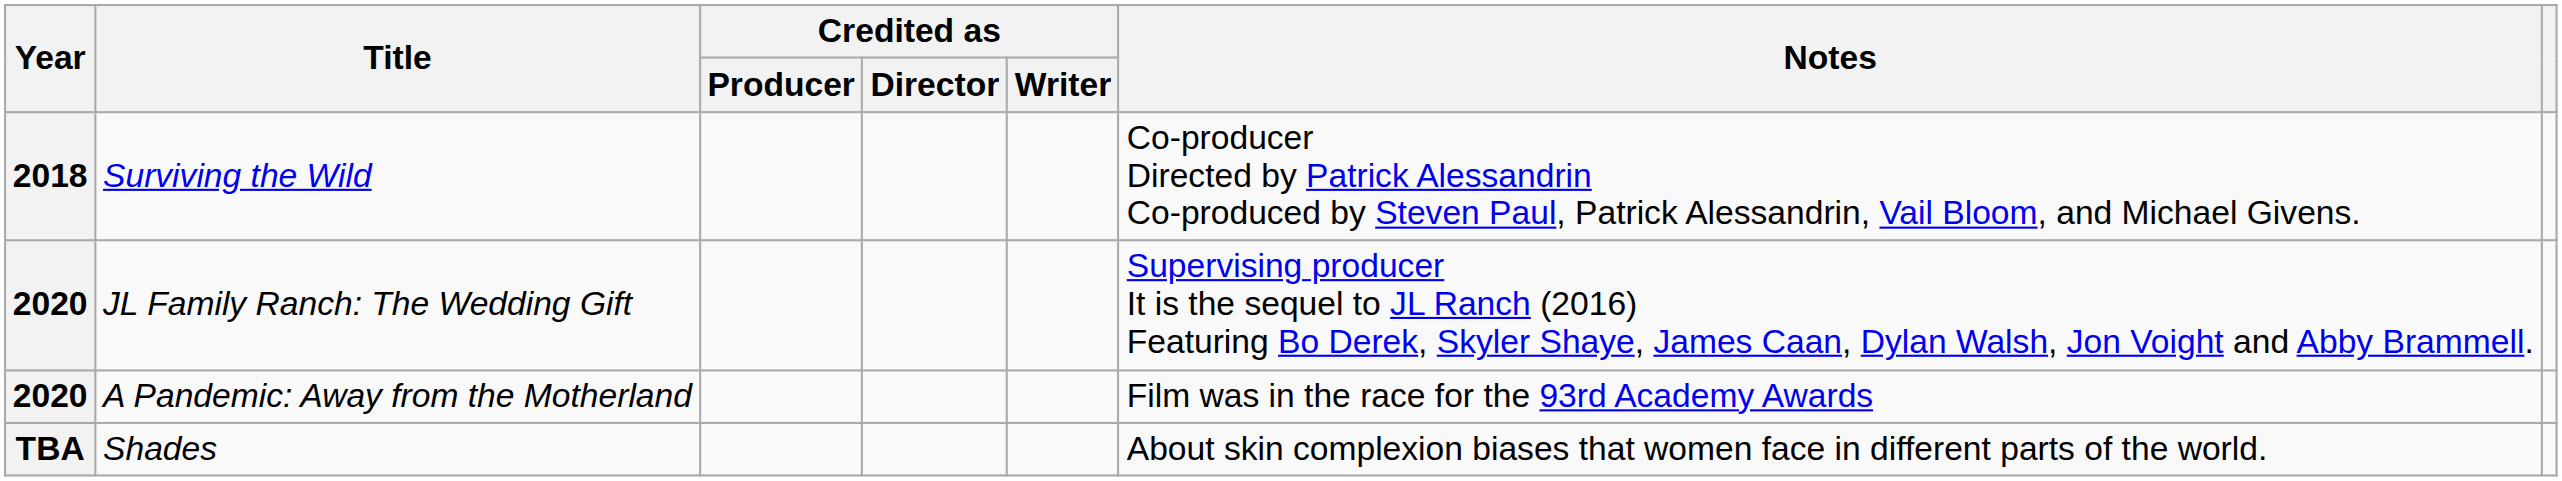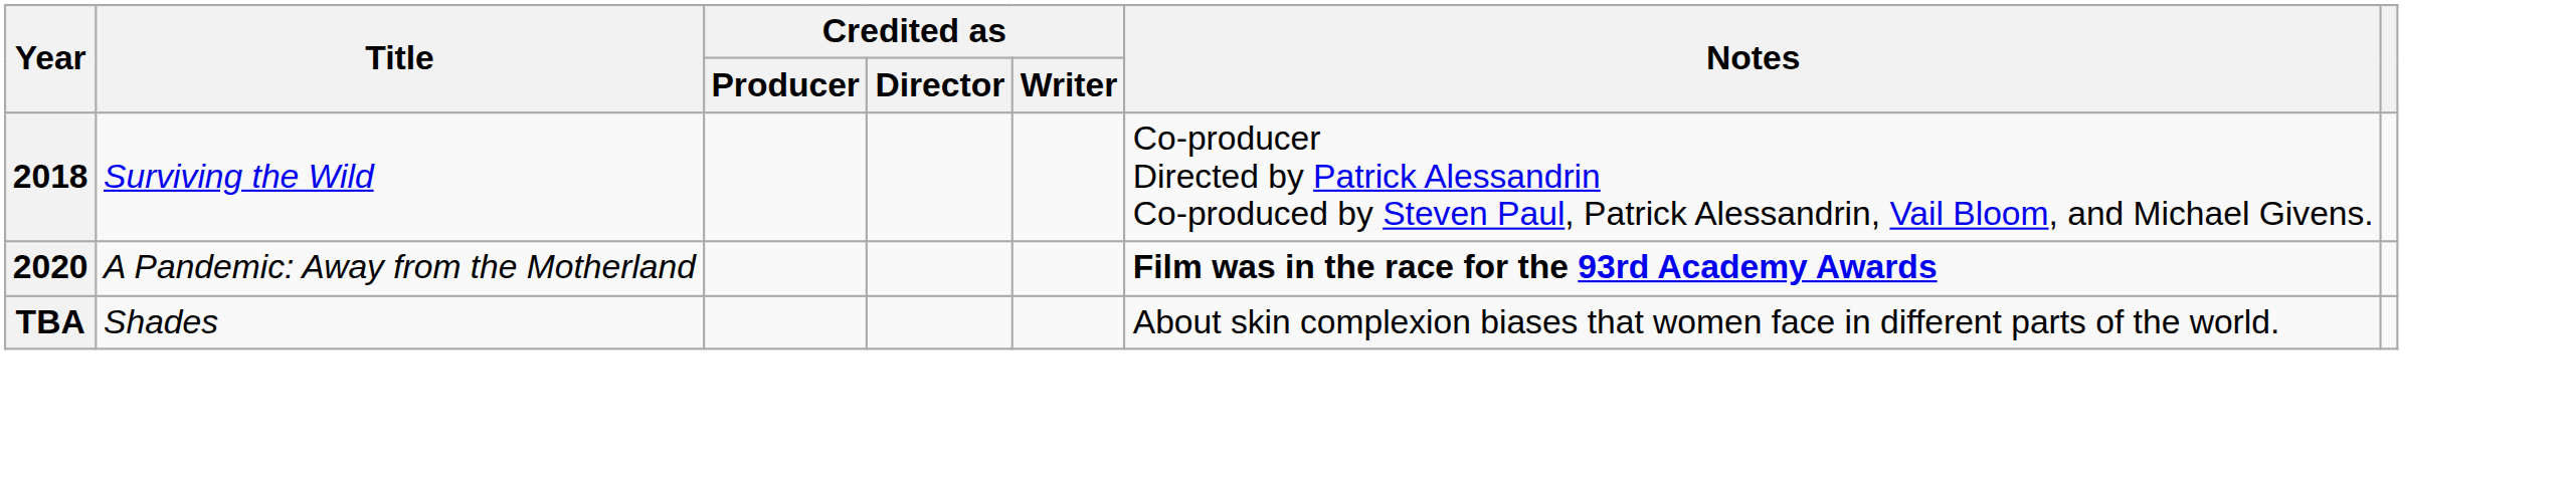 <table class="wikitable sortable plainrowheaders">
 <tr>
 <th scope="col" rowspan="2">Year</th>
 <th rowspan="2" scope="col">Title</th>
 <th colspan="3" scope="col">Credited as</th>
 <th rowspan="2" scope="col" class="unsortable">Notes</th>
 <th rowspan="2" scope="col" class="unsortable"></th>
 </tr>
 <tr>
 <th>Producer</th>
 <th>Director</th>
 <th>Writer</th>
 </tr>
 <tr>
 <th scope="row">2018</th>
 <td><em><a href='#'>Surviving the Wild</a></em></td>
 <td></td>
 <td></td>
 <td></td>
 <td>Co-producer <br>Directed by <a href='#'>Patrick Alessandrin</a><br> Co-produced by <a href='#'>Steven Paul</a>, Patrick Alessandrin, <a href='#'>Vail Bloom</a>,  and Michael Givens.</td>
 <td style="text-align:center;"></td>
 </tr>
 <tr>
 <th scope="row">2020</th>
-<td><em>JL Family Ranch: The Wedding Gift</em></td>
-<td></td>
-<td></td>
-<td></td>
-<td><a href='#'>Supervising producer</a><br>It is the sequel to <a href='#'>JL Ranch</a> (2016)<br> Featuring <a href='#'>Bo Derek</a>, <a href='#'>Skyler Shaye</a>, <a href='#'>James Caan</a>, <a href='#'>Dylan Walsh</a>, <a href='#'>Jon Voight</a> and <a href='#'>Abby Brammell</a>.</td>
-<td style="text-align:center;"></td>
-</tr>
-<tr>
-<th scope="row">2020</th>
 <td><em>A Pandemic: Away from the Motherland</em></td>
 <td></td>
 <td></td>
 <td></td>
-<td>Film was in the race for the <a href='#'>93rd Academy Awards</a></td>
+<td><strong>Film was in the race for the <a href='#'>93rd Academy Awards</a></strong></td>
 <td style="text-align:center;"></td>
 </tr>
 <tr>
 <th scope="row">TBA</th>
 <td><em>Shades</em></td>
 <td></td>
 <td></td>
 <td></td>
 <td>About skin complexion biases that women face in different parts of the world.</td>
 <td style="text-align:center;"></td>
 </tr>
 </table>
